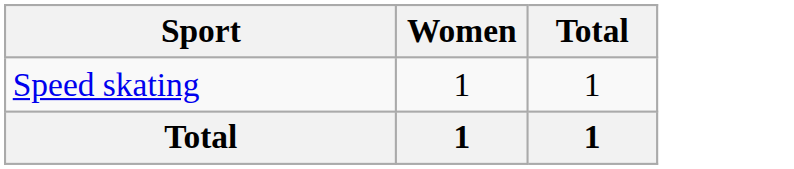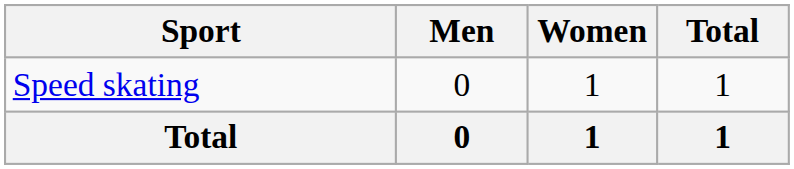 <table class="wikitable sortable" style="text-align:center;">
 <tr>
 <th width=180>Sport</th>
+<th width=55>Men</th>
 <th width=55>Women</th>
 <th width=55>Total</th>
 </tr>
 <tr>
 <td align=left><a href='#'>Speed skating</a></td>
+<td>0</td>
 <td>1</td>
 <td>1</td>
 </tr>
 <tr>
 <th>Total</th>
+<th>0</th>
 <th>1</th>
 <th>1</th>
 </tr>
 </table>
